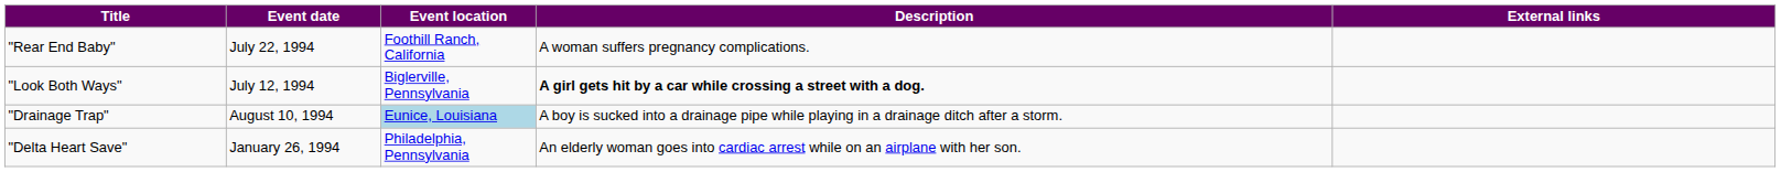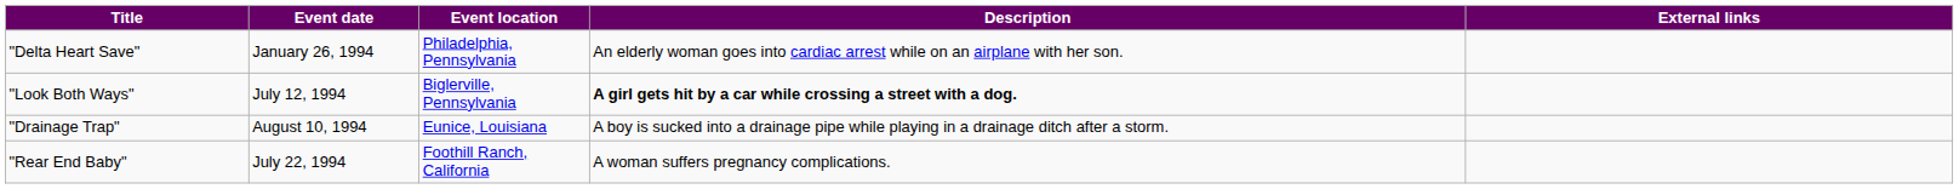 <table class="wikitable" style="width: 100%;">
 <tr>
 <th style="background: #660066; color: #FFFFFF; width: 10%;">Title</th>
 <th style="background: #660066; color: #FFFFFF; width: 7%;">Event date</th>
 <th style="background: #660066; color: #FFFFFF; width: 7%;">Event location</th>
 <th style="background: #660066; color: #FFFFFF; width: 36%;">Description</th>
 <th style="background: #660066; color: #FFFFFF; width: 20%;">External links</th>
 </tr>
 <tr>
-<td>"Rear End Baby"</td>
-<td>July 22, 1994</td>
-<td><a href='#'>Foothill Ranch, California</a></td>
-<td>A woman suffers pregnancy complications.</td>
+<td>"Delta Heart Save"</td>
+<td>January 26, 1994</td>
+<td><a href='#'>Philadelphia, Pennsylvania</a></td>
+<td>An elderly woman goes into <a href='#'>cardiac arrest</a> while on an <a href='#'>airplane</a> with her son.</td>
 <td></td>
 </tr>
 <tr>
 <td>"Look Both Ways"</td>
 <td>July 12, 1994</td>
 <td><a href='#'>Biglerville, Pennsylvania</a></td>
 <td><strong>A girl gets hit by a car while crossing a street with a dog.</strong></td>
 <td></td>
 </tr>
 <tr>
 <td>"Drainage Trap"</td>
 <td>August 10, 1994</td>
-<td style="background: lightblue;"><a href='#'>Eunice, Louisiana</a></td>
+<td><a href='#'>Eunice, Louisiana</a></td>
 <td>A boy is sucked into a drainage pipe while playing in a drainage ditch after a storm.</td>
 <td></td>
 </tr>
 <tr>
-<td>"Delta Heart Save"</td>
-<td>January 26, 1994</td>
-<td><a href='#'>Philadelphia, Pennsylvania</a></td>
-<td>An elderly woman goes into <a href='#'>cardiac arrest</a> while on an <a href='#'>airplane</a> with her son.</td>
+<td>"Rear End Baby"</td>
+<td>July 22, 1994</td>
+<td><a href='#'>Foothill Ranch, California</a></td>
+<td>A woman suffers pregnancy complications.</td>
 <td></td>
 </tr>
 </table>
